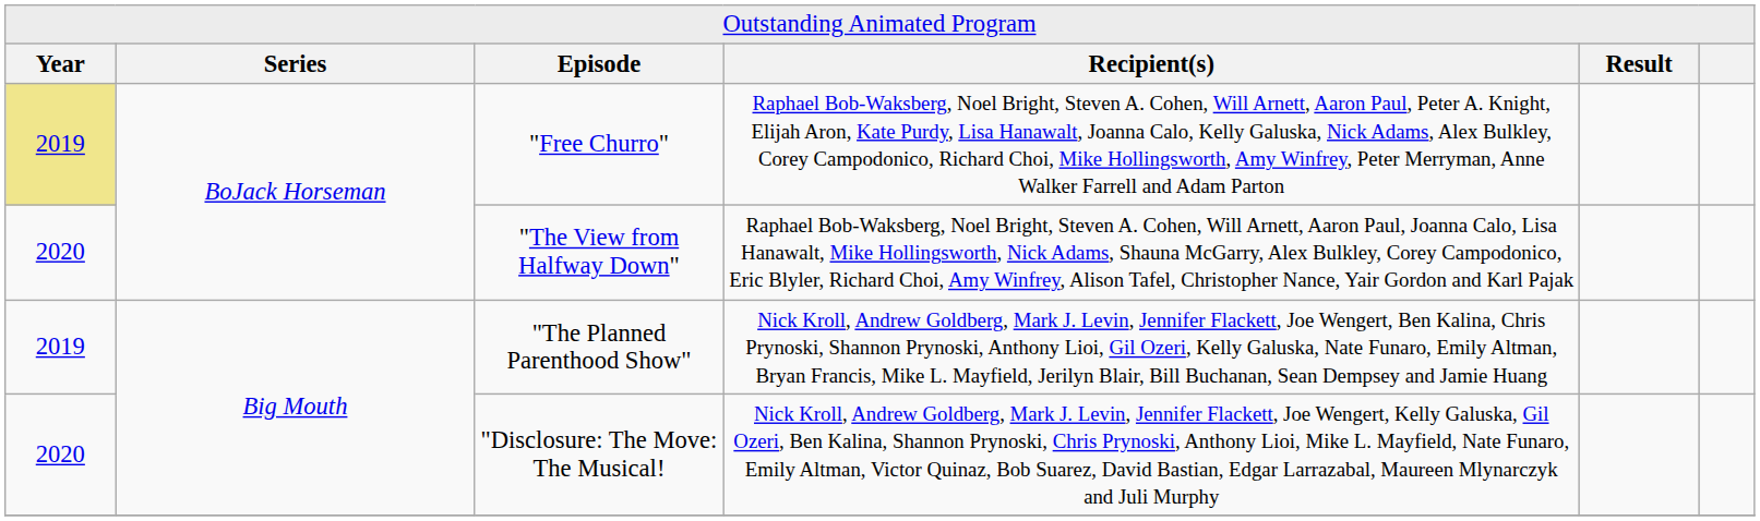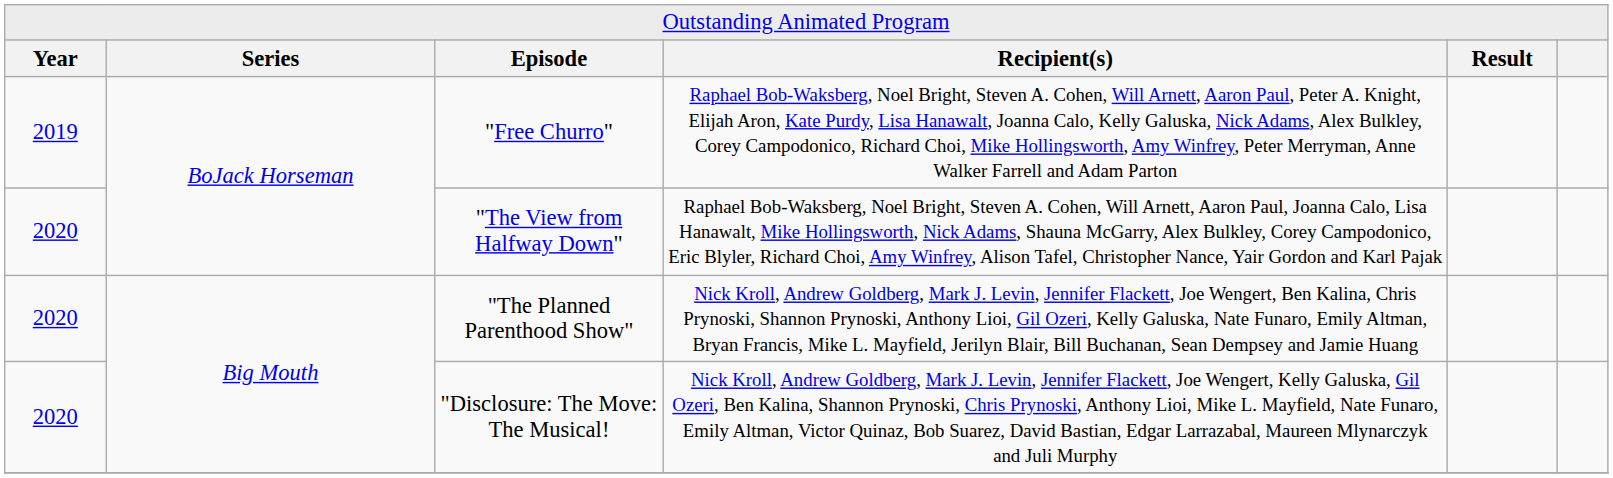 <table class="wikitable plainrowheaders" style="font-size: 100%" width=90%>
 <tr>
 <td style="background: #ececec; color:grey; text-align:center;" colspan="10"><a href='#'>Outstanding Animated Program</a></td>
 </tr>
 <tr>
 <th width="4%">Year</th>
 <th width="13%">Series</th>
 <th width="9%">Episode</th>
 <th width="31%">Recipient(s)</th>
 <th width="4%">Result</th>
 <th width="2%"></th>
 </tr>
 <tr>
-<td style="background: khaki; text-align:center;"><a href='#'>2019</a></td>
+<td style="text-align:center;"><a href='#'>2019</a></td>
 <td style="text-align:center;" rowspan="2"><em><a href='#'>BoJack Horseman</a></em></td>
 <td style="text-align:center;">"<a href='#'>Free Churro</a>"</td>
 <td style="text-align:center;"><small><a href='#'>Raphael Bob-Waksberg</a>, Noel Bright, Steven A. Cohen, <a href='#'>Will Arnett</a>, <a href='#'>Aaron Paul</a>, Peter A. Knight, Elijah Aron, <a href='#'>Kate Purdy</a>, <a href='#'>Lisa Hanawalt</a>, Joanna Calo, Kelly Galuska, <a href='#'>Nick Adams</a>, Alex Bulkley, Corey Campodonico, Richard Choi, <a href='#'>Mike Hollingsworth</a>, <a href='#'>Amy Winfrey</a>, Peter Merryman, Anne Walker Farrell and Adam Parton</small></td>
 <td></td>
 <td style="text-align:center;"></td>
 </tr>
 <tr>
 <td style="text-align:center;"><a href='#'>2020</a></td>
 <td style="text-align:center;">"<a href='#'>The View from Halfway Down</a>"</td>
 <td style="text-align:center;"><small>Raphael Bob-Waksberg, Noel Bright, Steven A. Cohen, Will Arnett, Aaron Paul, Joanna Calo, Lisa Hanawalt, <a href='#'>Mike Hollingsworth</a>, <a href='#'>Nick Adams</a>, Shauna McGarry, Alex Bulkley, Corey Campodonico, Eric Blyler, Richard Choi, <a href='#'>Amy Winfrey</a>, Alison Tafel, Christopher Nance, Yair Gordon and Karl Pajak</small></td>
 <td></td>
 <td style="text-align:center;"></td>
 </tr>
 <tr>
-<td style="text-align:center;"><a href='#'>2019</a></td>
+<td style="text-align:center;"><a href='#'>2020</a></td>
 <td style="text-align:center;" rowspan="2"><em><a href='#'>Big Mouth</a></em></td>
 <td style="text-align:center;">"The Planned Parenthood Show"</td>
 <td style="text-align:center;"><small><a href='#'>Nick Kroll</a>, <a href='#'>Andrew Goldberg</a>, <a href='#'>Mark J. Levin</a>, <a href='#'>Jennifer Flackett</a>, Joe Wengert, Ben Kalina, Chris Prynoski, Shannon Prynoski, Anthony Lioi, <a href='#'>Gil Ozeri</a>, Kelly Galuska, Nate Funaro, Emily Altman, Bryan Francis, Mike L. Mayfield, Jerilyn Blair, Bill Buchanan, Sean Dempsey and Jamie Huang</small></td>
 <td></td>
 <td style="text-align:center;"></td>
 </tr>
 <tr>
 <td style="text-align:center;"><a href='#'>2020</a></td>
 <td style="text-align:center;">"Disclosure: The Move: The Musical!</td>
 <td style="text-align:center;"><small><a href='#'>Nick Kroll</a>, <a href='#'>Andrew Goldberg</a>, <a href='#'>Mark J. Levin</a>, <a href='#'>Jennifer Flackett</a>, Joe Wengert, Kelly Galuska, <a href='#'>Gil Ozeri</a>, Ben Kalina, Shannon Prynoski, <a href='#'>Chris Prynoski</a>, Anthony Lioi, Mike L. Mayfield, Nate Funaro, Emily Altman, Victor Quinaz, Bob Suarez, David Bastian, Edgar Larrazabal, Maureen Mlynarczyk and Juli Murphy</small></td>
 <td></td>
 <td style="text-align:center;"></td>
 </tr>
 <tr>
 </tr>
 </table>
